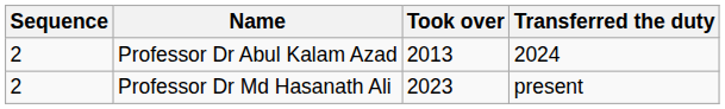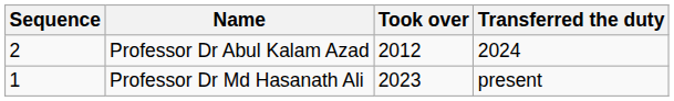 <table class="wikitable">
 <tr>
 <th>Sequence</th>
 <th>Name</th>
 <th>Took over</th>
 <th>Transferred the duty</th>
 </tr>
 <tr>
 <td>2</td>
 <td>Professor Dr Abul Kalam Azad</td>
-<td>2013</td>
+<td>2012</td>
 <td>2024</td>
 </tr>
 <tr>
-<td>2</td>
+<td>1</td>
 <td>Professor Dr Md Hasanath Ali</td>
 <td>2023</td>
 <td>present</td>
 </tr>
 </table>
